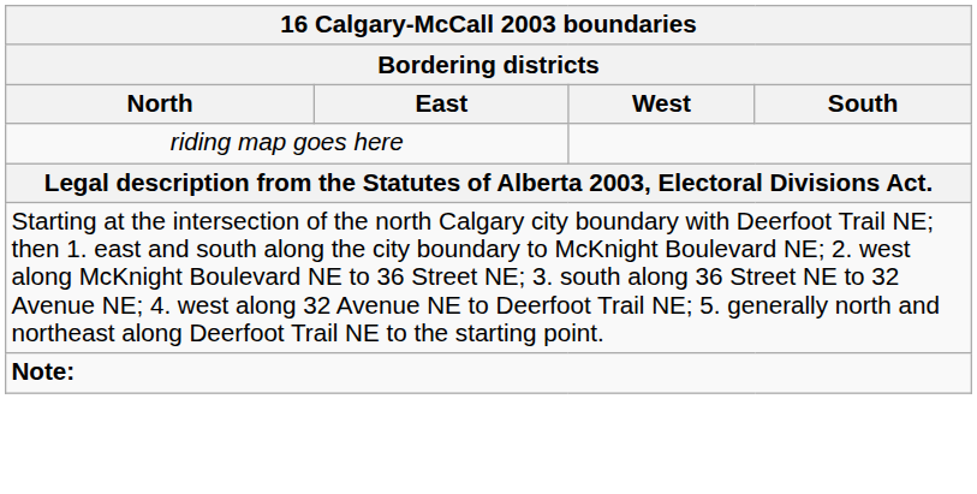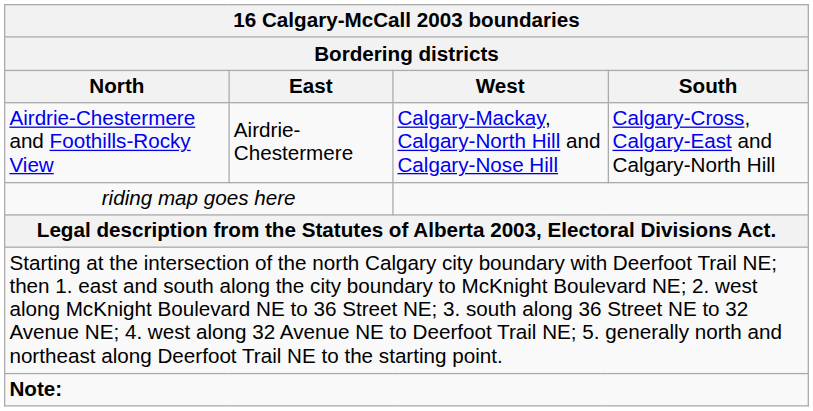 <table class="wikitable collapsible collapsed" style="width:100%;">
 <tr>
 <th colspan=4>16 Calgary-McCall 2003 boundaries</th>
 </tr>
 <tr>
 <th colspan=4>Bordering districts</th>
 </tr>
 <tr>
 <th>North</th>
 <th>East</th>
 <th>West</th>
 <th>South</th>
+</tr>
+<tr>
+<td><a href='#'>Airdrie-Chestermere</a> and <a href='#'>Foothills-Rocky View</a></td>
+<td>Airdrie-Chestermere</td>
+<td><a href='#'>Calgary-Mackay</a>, <a href='#'>Calgary-North Hill</a> and <a href='#'>Calgary-Nose Hill</a></td>
+<td><a href='#'>Calgary-Cross</a>, <a href='#'>Calgary-East</a> and Calgary-North Hill</td>
 </tr>
 <tr>
 <td colspan=2 align=center><em>riding map goes here</em></td>
 <td colspan=2 align=center></td>
 </tr>
 <tr>
 <th colspan=4>Legal description from the Statutes of Alberta 2003, Electoral Divisions Act.</th>
 </tr>
 <tr>
 <td colspan=4>Starting at the intersection of the north Calgary city boundary with Deerfoot Trail NE; then 1. east and south along the city boundary to McKnight Boulevard NE; 2. west along McKnight Boulevard NE to 36 Street NE; 3. south along 36 Street NE to 32 Avenue NE; 4. west along 32 Avenue NE to Deerfoot Trail NE; 5. generally north and northeast along Deerfoot Trail NE to the starting point.</td>
 </tr>
 <tr>
 <td colspan=4><strong>Note:</strong></td>
 </tr>
 </table>
